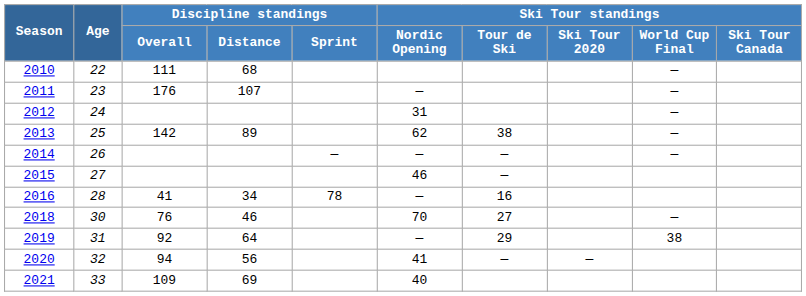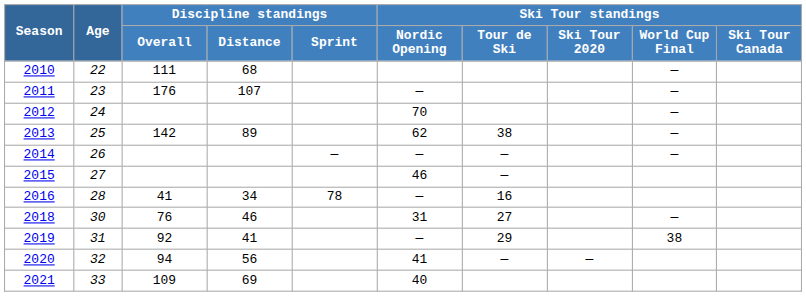 <table class="wikitable" style="font-size:95%; text-align:center; border:grey solid 1px; border-collapse:collapse; background:#ffffff;">
 <tr>
 <th style="background-color:#369; color:white; width:60px;" rowspan="2"> Season </th>
 <th style="background-color:#369; color:white; width:40px;" rowspan="2"> Age </th>
 <th style="background-color:#4180be; color:white;" colspan="3">Discipline standings</th>
 <th style="background-color:#4180be; color:white;" colspan="5">Ski Tour standings</th>
 </tr>
 <tr>
 <th style="background-color:#4180be; color:white; width:75px;">Overall</th>
 <th style="background-color:#4180be; color:white; width:75px;">Distance</th>
 <th style="background-color:#4180be; color:white; width:75px;">Sprint</th>
 <th style="background-color:#4180be; color:white; width:75px;">Nordic<br>Opening</th>
 <th style="background-color:#4180be; color:white; width:75px;">Tour de<br>Ski</th>
 <th style="background-color:#4180be; color:white; width:75px;">Ski Tour<br>2020</th>
 <th style="background-color:#4180be; color:white; width:75px;">World Cup<br>Final</th>
 <th style="background-color:#4180be; color:white; width:75px;">Ski Tour<br>Canada</th>
 </tr>
 <tr>
 <td><a href='#'>2010</a></td>
 <td><em>22</em></td>
 <td>111</td>
 <td>68</td>
 <td></td>
 <td></td>
 <td></td>
 <td></td>
 <td>—</td>
 <td></td>
 </tr>
 <tr>
 <td><a href='#'>2011</a></td>
 <td><em>23</em></td>
 <td>176</td>
 <td>107</td>
 <td></td>
 <td>—</td>
 <td></td>
 <td></td>
 <td>—</td>
 <td></td>
 </tr>
 <tr>
 <td><a href='#'>2012</a></td>
 <td><em>24</em></td>
 <td></td>
 <td></td>
 <td></td>
-<td>31</td>
+<td>70</td>
 <td></td>
 <td></td>
 <td>—</td>
 <td></td>
 </tr>
 <tr>
 <td><a href='#'>2013</a></td>
 <td><em>25</em></td>
 <td>142</td>
 <td>89</td>
 <td></td>
 <td>62</td>
 <td>38</td>
 <td></td>
 <td>—</td>
 <td></td>
 </tr>
 <tr>
 <td><a href='#'>2014</a></td>
 <td><em>26</em></td>
 <td></td>
 <td></td>
 <td>—</td>
 <td>—</td>
 <td>—</td>
 <td></td>
 <td>—</td>
 <td></td>
 </tr>
 <tr>
 <td><a href='#'>2015</a></td>
 <td><em>27</em></td>
 <td></td>
 <td></td>
 <td></td>
 <td>46</td>
 <td>—</td>
 <td></td>
 <td></td>
 <td></td>
 </tr>
 <tr>
 <td><a href='#'>2016</a></td>
 <td><em>28</em></td>
 <td>41</td>
 <td>34</td>
 <td>78</td>
 <td>—</td>
 <td>16</td>
 <td></td>
 <td></td>
 <td></td>
 </tr>
 <tr>
 <td><a href='#'>2018</a></td>
 <td><em>30</em></td>
 <td>76</td>
 <td>46</td>
 <td></td>
-<td>70</td>
+<td>31</td>
 <td>27</td>
 <td></td>
 <td>—</td>
 <td></td>
 </tr>
 <tr>
 <td><a href='#'>2019</a></td>
 <td><em>31</em></td>
 <td>92</td>
-<td>64</td>
+<td>41</td>
 <td></td>
 <td>—</td>
 <td>29</td>
 <td></td>
 <td>38</td>
 <td></td>
 </tr>
 <tr>
 <td><a href='#'>2020</a></td>
 <td><em>32</em></td>
 <td>94</td>
 <td>56</td>
 <td></td>
 <td>41</td>
 <td>—</td>
 <td>—</td>
 <td></td>
 <td></td>
 </tr>
 <tr>
 <td><a href='#'>2021</a></td>
 <td><em>33</em></td>
 <td>109</td>
 <td>69</td>
 <td></td>
 <td>40</td>
 <td></td>
 <td></td>
 <td></td>
 <td></td>
 </tr>
 </table>
